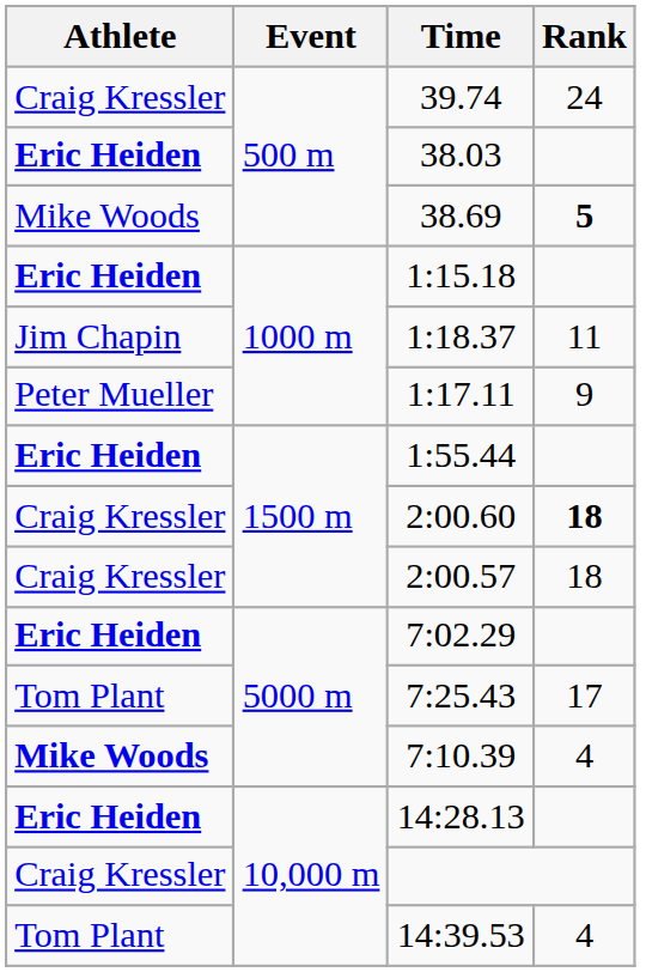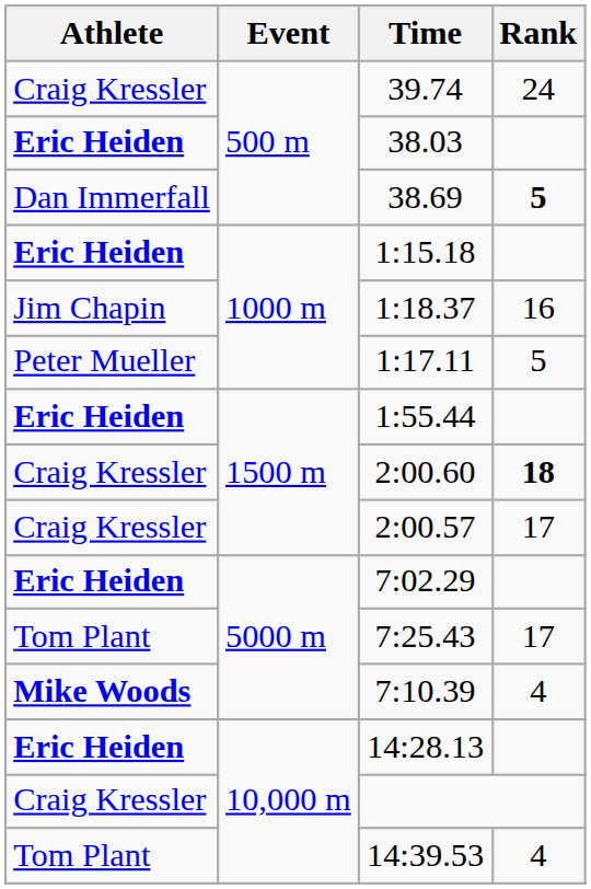 <table class=wikitable style=font-size:90%;text-align:center>
 <tr>
 <th>Athlete</th>
 <th>Event</th>
 <th>Time</th>
 <th>Rank</th>
 </tr>
 <tr>
 <td align=left><a href='#'>Craig Kressler</a></td>
 <td align=left rowspan=3><a href='#'>500 m</a></td>
 <td align=center>39.74</td>
 <td align=center>24</td>
 </tr>
 <tr>
 <td align=left><strong><a href='#'>Eric Heiden</a></strong></td>
 <td align=center>38.03 </td>
 <td align=center></td>
 </tr>
 <tr>
-<td align=left><a href='#'>Mike Woods</a></td>
+<td align=left><a href='#'>Dan Immerfall</a></td>
 <td align=center>38.69</td>
 <td align=center><strong>5</strong></td>
 </tr>
 <tr>
 <td align=left><strong><a href='#'>Eric Heiden</a></strong></td>
 <td align=left rowspan=3><a href='#'>1000 m</a></td>
 <td align=center>1:15.18 </td>
 <td align=center></td>
 </tr>
 <tr>
 <td align=left><a href='#'>Jim Chapin</a></td>
 <td align=center>1:18.37</td>
-<td align=center>11</td>
+<td align=center>16</td>
 </tr>
 <tr>
 <td align=left><a href='#'>Peter Mueller</a></td>
 <td align=center>1:17.11</td>
-<td align=center>9</td>
+<td align=center>5</td>
 </tr>
 <tr>
 <td align=left><strong><a href='#'>Eric Heiden</a></strong></td>
 <td align=left rowspan=3><a href='#'>1500 m</a></td>
 <td align=center>1:55.44 </td>
 <td align=center></td>
 </tr>
 <tr>
 <td align=left><a href='#'>Craig Kressler</a></td>
 <td align=center>2:00.60</td>
 <td align=center><strong>18</strong></td>
 </tr>
 <tr>
 <td align=left><a href='#'>Craig Kressler</a></td>
 <td align=center>2:00.57</td>
-<td align=center>18</td>
+<td align=center>17</td>
 </tr>
 <tr>
 <td align=left><strong><a href='#'>Eric Heiden</a></strong></td>
 <td align=left rowspan=3><a href='#'>5000 m</a></td>
 <td align=center>7:02.29 </td>
 <td align=center></td>
 </tr>
 <tr>
 <td align=left><a href='#'>Tom Plant</a></td>
 <td align=center>7:25.43</td>
 <td align=center>17</td>
 </tr>
 <tr>
 <td align=left><strong><a href='#'>Mike Woods</a></strong></td>
 <td align=center>7:10.39</td>
 <td align=center>4</td>
 </tr>
 <tr>
 <td align=left><strong><a href='#'>Eric Heiden</a></strong></td>
 <td align=left rowspan=3><a href='#'>10,000 m</a></td>
 <td align=center>14:28.13 </td>
 <td align=center></td>
 </tr>
 <tr>
 <td align=left><a href='#'>Craig Kressler</a></td>
 <td colspan=3></td>
 </tr>
 <tr>
 <td align=left><a href='#'>Tom Plant</a></td>
 <td align=center>14:39.53</td>
 <td align=center>4</td>
 </tr>
 </table>
